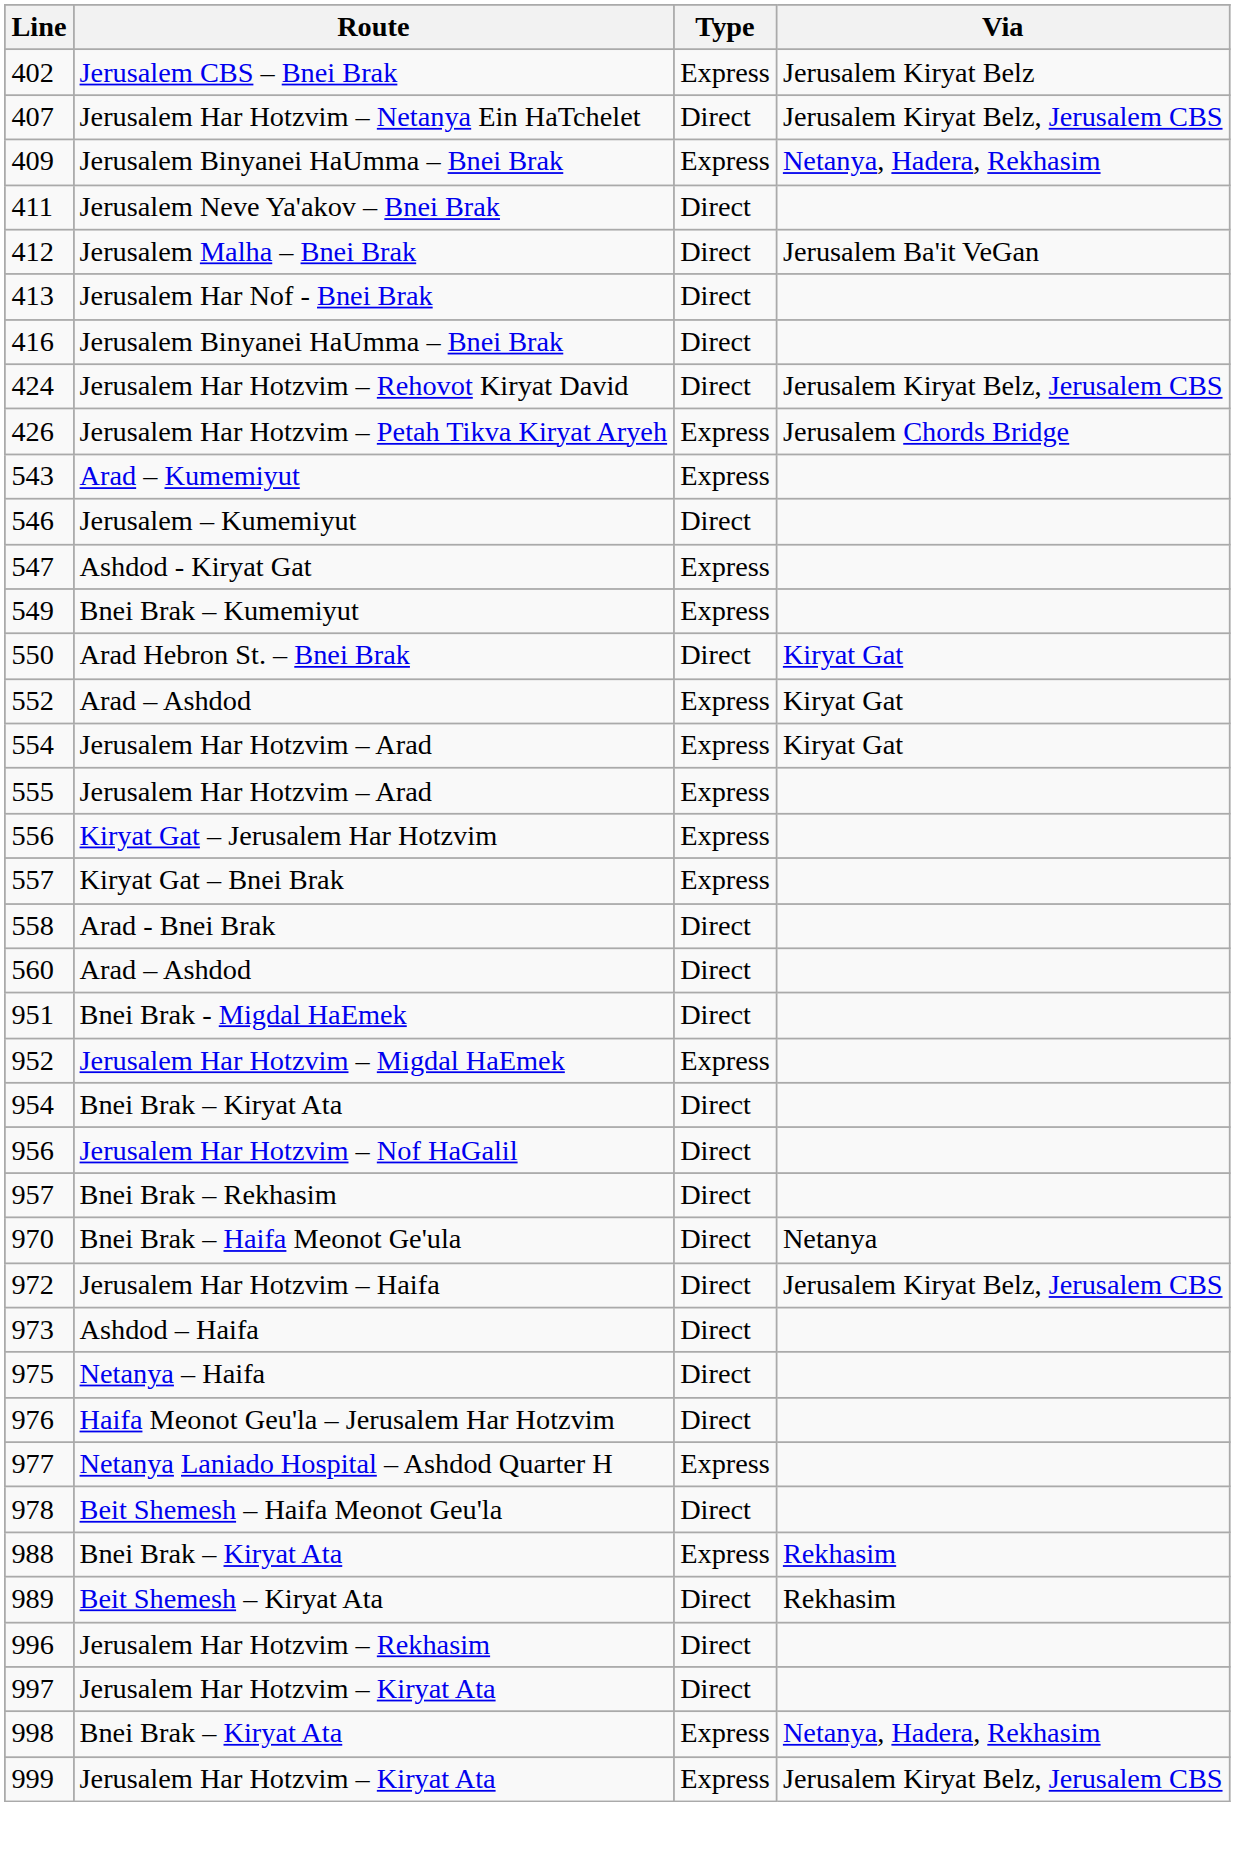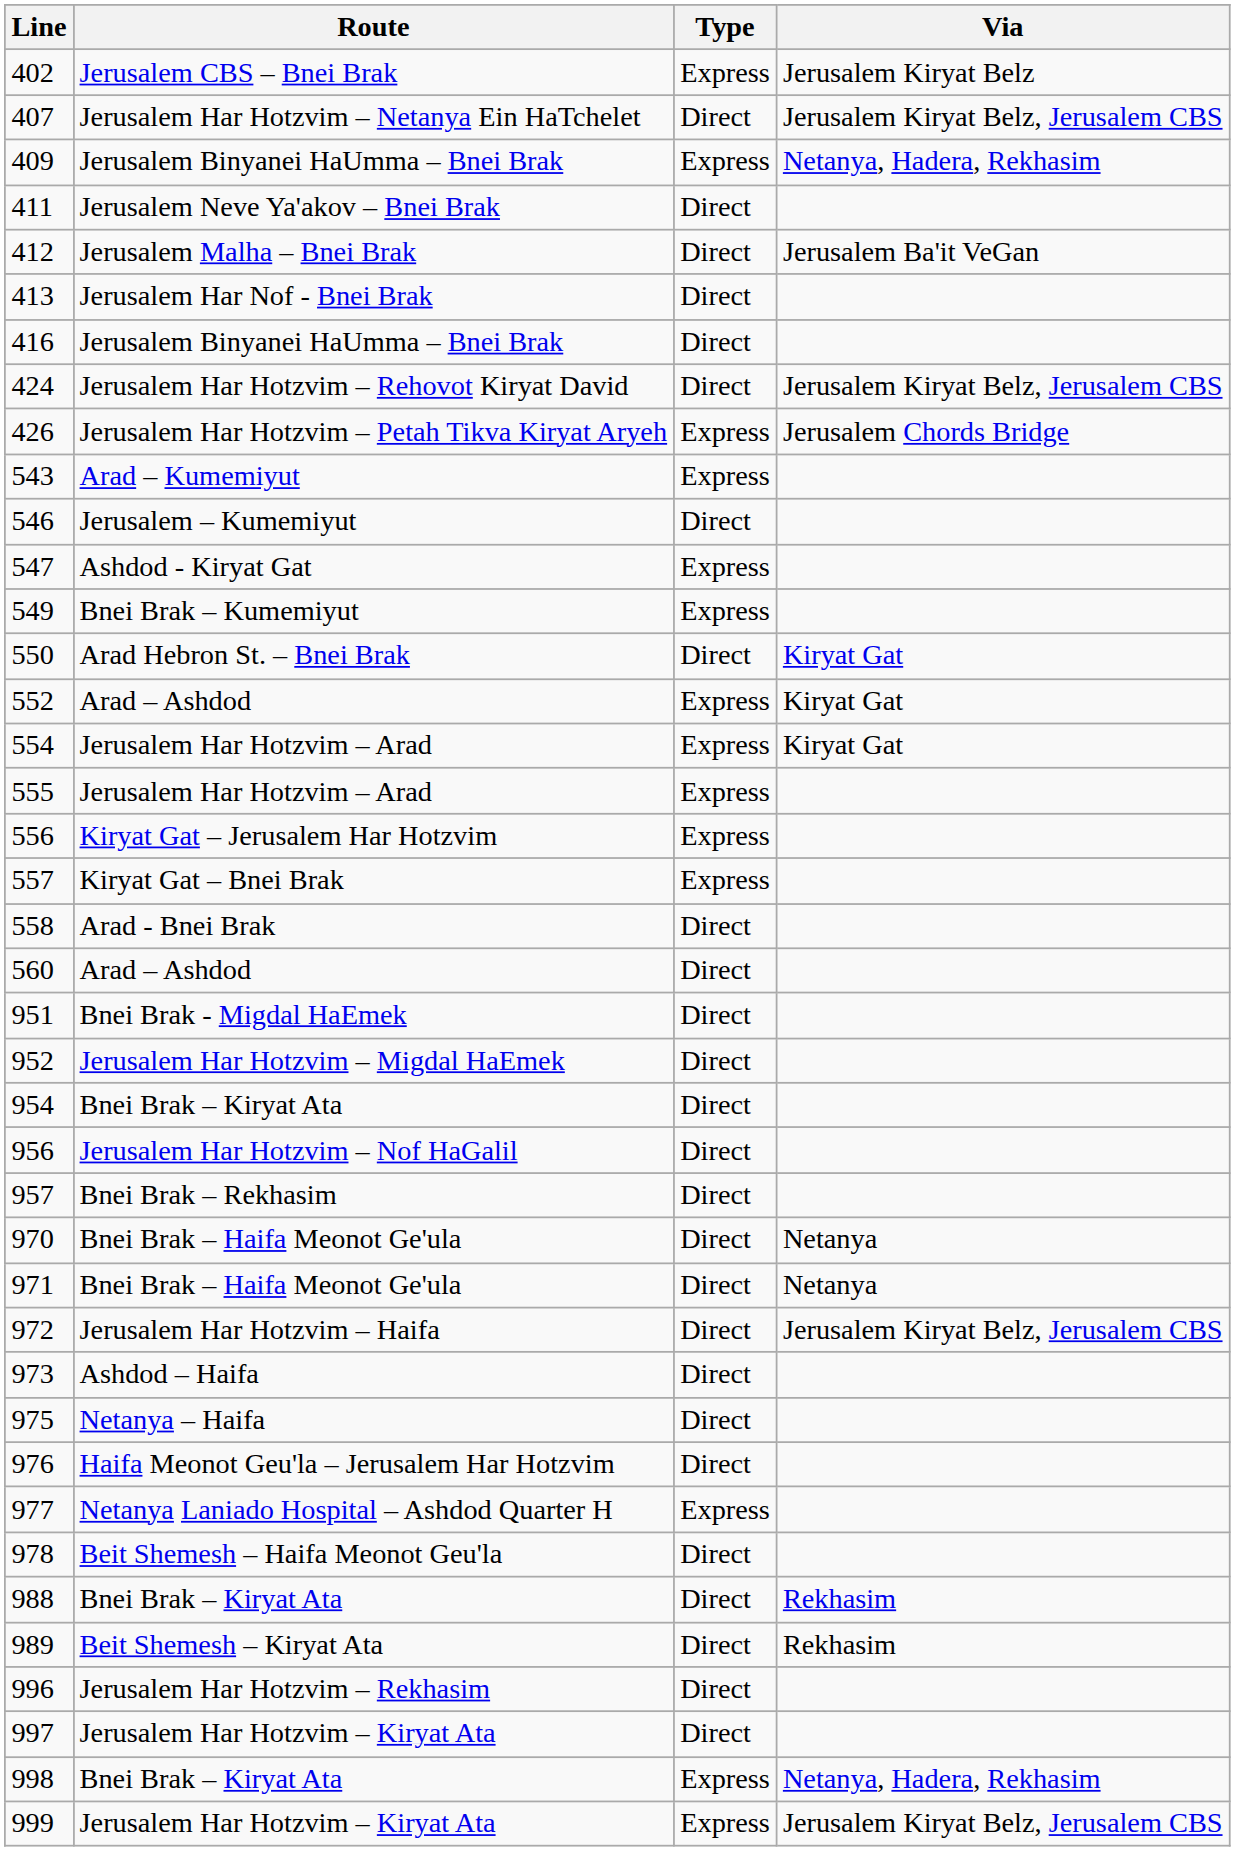 <table class="wikitable">
 <tr>
 <th>Line</th>
 <th>Route</th>
 <th>Type</th>
 <th>Via</th>
 </tr>
 <tr>
 <td>402</td>
 <td><a href='#'>Jerusalem CBS</a> – <a href='#'>Bnei Brak</a></td>
 <td>Express</td>
 <td>Jerusalem Kiryat Belz</td>
 </tr>
 <tr>
 <td>407</td>
 <td>Jerusalem Har Hotzvim – <a href='#'>Netanya</a> Ein HaTchelet</td>
 <td>Direct</td>
 <td>Jerusalem Kiryat Belz, <a href='#'>Jerusalem CBS</a></td>
 </tr>
 <tr>
 <td>409</td>
 <td>Jerusalem Binyanei HaUmma – <a href='#'>Bnei Brak</a></td>
 <td>Express</td>
 <td><a href='#'>Netanya</a>, <a href='#'>Hadera</a>, <a href='#'>Rekhasim</a></td>
 </tr>
 <tr>
 <td>411</td>
 <td>Jerusalem Neve Ya'akov – <a href='#'>Bnei Brak</a></td>
 <td>Direct</td>
 <td></td>
 </tr>
 <tr>
 <td>412</td>
 <td>Jerusalem <a href='#'>Malha</a> – <a href='#'>Bnei Brak</a></td>
 <td>Direct</td>
 <td>Jerusalem Ba'it VeGan</td>
 </tr>
 <tr>
 <td>413</td>
 <td>Jerusalem Har Nof - <a href='#'>Bnei Brak</a></td>
 <td>Direct</td>
 <td></td>
 </tr>
 <tr>
 <td>416</td>
 <td>Jerusalem Binyanei HaUmma – <a href='#'>Bnei Brak</a></td>
 <td>Direct</td>
 <td></td>
 </tr>
 <tr>
 <td>424</td>
 <td>Jerusalem Har Hotzvim – <a href='#'>Rehovot</a> Kiryat David</td>
 <td>Direct</td>
 <td>Jerusalem Kiryat Belz, <a href='#'>Jerusalem CBS</a></td>
 </tr>
 <tr>
 <td>426</td>
 <td>Jerusalem Har Hotzvim – <a href='#'>Petah Tikva Kiryat Aryeh</a></td>
 <td>Express</td>
 <td>Jerusalem <a href='#'>Chords Bridge</a></td>
 </tr>
 <tr>
 <td>543</td>
 <td><a href='#'>Arad</a> – <a href='#'>Kumemiyut</a></td>
 <td>Express</td>
 <td></td>
 </tr>
 <tr>
 <td>546</td>
 <td>Jerusalem – Kumemiyut</td>
 <td>Direct</td>
 <td></td>
 </tr>
 <tr>
 <td>547</td>
 <td>Ashdod - Kiryat Gat</td>
 <td>Express</td>
 <td></td>
 </tr>
 <tr>
 <td>549</td>
 <td>Bnei Brak – Kumemiyut</td>
 <td>Express</td>
 <td></td>
 </tr>
 <tr>
 <td>550</td>
 <td>Arad Hebron St. – <a href='#'>Bnei Brak</a></td>
 <td>Direct</td>
 <td><a href='#'>Kiryat Gat</a></td>
 </tr>
 <tr>
 <td>552</td>
 <td>Arad – Ashdod</td>
 <td>Express</td>
 <td>Kiryat Gat</td>
 </tr>
 <tr>
 <td>554</td>
 <td>Jerusalem Har Hotzvim – Arad</td>
 <td>Express</td>
 <td>Kiryat Gat</td>
 </tr>
 <tr>
 <td>555</td>
 <td>Jerusalem Har Hotzvim – Arad</td>
 <td>Express</td>
 <td></td>
 </tr>
 <tr>
 <td>556</td>
 <td><a href='#'>Kiryat Gat</a> – Jerusalem Har Hotzvim</td>
 <td>Express</td>
 <td></td>
 </tr>
 <tr>
 <td>557</td>
 <td>Kiryat Gat – Bnei Brak</td>
 <td>Express</td>
 <td></td>
 </tr>
 <tr>
 <td>558</td>
 <td>Arad - Bnei Brak</td>
 <td>Direct</td>
 <td></td>
 </tr>
 <tr>
 <td>560</td>
 <td>Arad – Ashdod</td>
 <td>Direct</td>
 <td></td>
 </tr>
 <tr>
 <td>951</td>
 <td>Bnei Brak - <a href='#'>Migdal HaEmek</a></td>
 <td>Direct</td>
 <td></td>
 </tr>
 <tr>
 <td>952</td>
 <td><a href='#'>Jerusalem Har Hotzvim</a> – <a href='#'>Migdal HaEmek</a></td>
-<td>Express</td>
+<td>Direct</td>
 <td></td>
 </tr>
 <tr>
 <td>954</td>
 <td>Bnei Brak – Kiryat Ata</td>
 <td>Direct</td>
 <td></td>
 </tr>
 <tr>
 <td>956</td>
 <td><a href='#'>Jerusalem Har Hotzvim</a> – <a href='#'>Nof HaGalil</a></td>
 <td>Direct</td>
 <td></td>
 </tr>
 <tr>
 <td>957</td>
 <td>Bnei Brak – Rekhasim</td>
 <td>Direct</td>
 <td></td>
 </tr>
 <tr>
 <td>970</td>
+<td>Bnei Brak – <a href='#'>Haifa</a> Meonot Ge'ula</td>
+<td>Direct</td>
+<td>Netanya</td>
+</tr>
+<tr>
+<td>971</td>
 <td>Bnei Brak – <a href='#'>Haifa</a> Meonot Ge'ula</td>
 <td>Direct</td>
 <td>Netanya</td>
 </tr>
 <tr>
 <td>972</td>
 <td>Jerusalem Har Hotzvim – Haifa</td>
 <td>Direct</td>
 <td>Jerusalem Kiryat Belz, <a href='#'>Jerusalem CBS</a></td>
 </tr>
 <tr>
 <td>973</td>
 <td>Ashdod – Haifa</td>
 <td>Direct</td>
 <td></td>
 </tr>
 <tr>
 <td>975</td>
 <td><a href='#'>Netanya</a> – Haifa</td>
 <td>Direct</td>
 <td></td>
 </tr>
 <tr>
 <td>976</td>
 <td><a href='#'>Haifa</a> Meonot Geu'la – Jerusalem Har Hotzvim</td>
 <td>Direct</td>
 <td></td>
 </tr>
 <tr>
 <td>977</td>
 <td><a href='#'>Netanya</a> <a href='#'>Laniado Hospital</a> – Ashdod Quarter H</td>
 <td>Express</td>
 <td></td>
 </tr>
 <tr>
 <td>978</td>
 <td><a href='#'>Beit Shemesh</a> – Haifa Meonot Geu'la</td>
 <td>Direct</td>
 <td></td>
 </tr>
 <tr>
 <td>988</td>
 <td>Bnei Brak – <a href='#'>Kiryat Ata</a></td>
-<td>Express</td>
+<td>Direct</td>
 <td><a href='#'>Rekhasim</a></td>
 </tr>
 <tr>
 <td>989</td>
 <td><a href='#'>Beit Shemesh</a> – Kiryat Ata</td>
 <td>Direct</td>
 <td>Rekhasim</td>
 </tr>
 <tr>
 <td>996</td>
 <td>Jerusalem Har Hotzvim – <a href='#'>Rekhasim</a></td>
 <td>Direct</td>
 <td></td>
 </tr>
 <tr>
 <td>997</td>
 <td>Jerusalem Har Hotzvim – <a href='#'>Kiryat Ata</a></td>
 <td>Direct</td>
 <td></td>
 </tr>
 <tr>
 <td>998</td>
 <td>Bnei Brak – <a href='#'>Kiryat Ata</a></td>
 <td>Express</td>
 <td><a href='#'>Netanya</a>, <a href='#'>Hadera</a>, <a href='#'>Rekhasim</a></td>
 </tr>
 <tr>
 <td>999</td>
 <td>Jerusalem Har Hotzvim – <a href='#'>Kiryat Ata</a></td>
 <td>Express</td>
 <td>Jerusalem Kiryat Belz, <a href='#'>Jerusalem CBS</a></td>
 </tr>
 </table>
